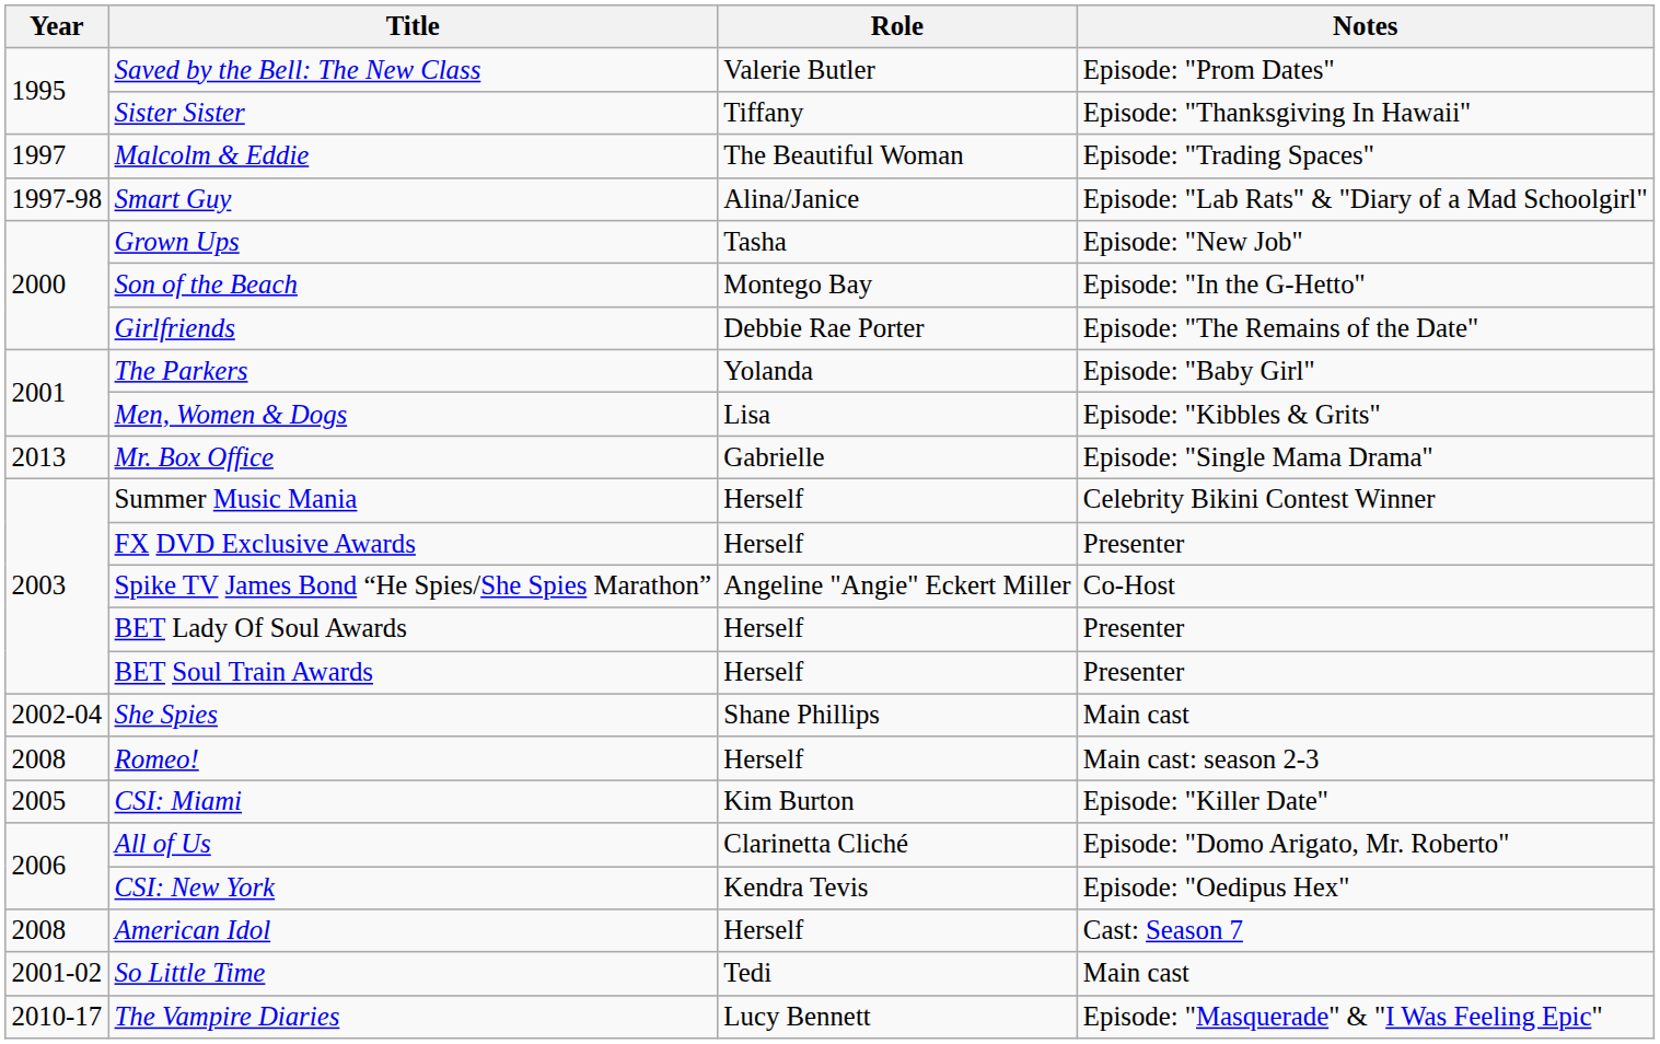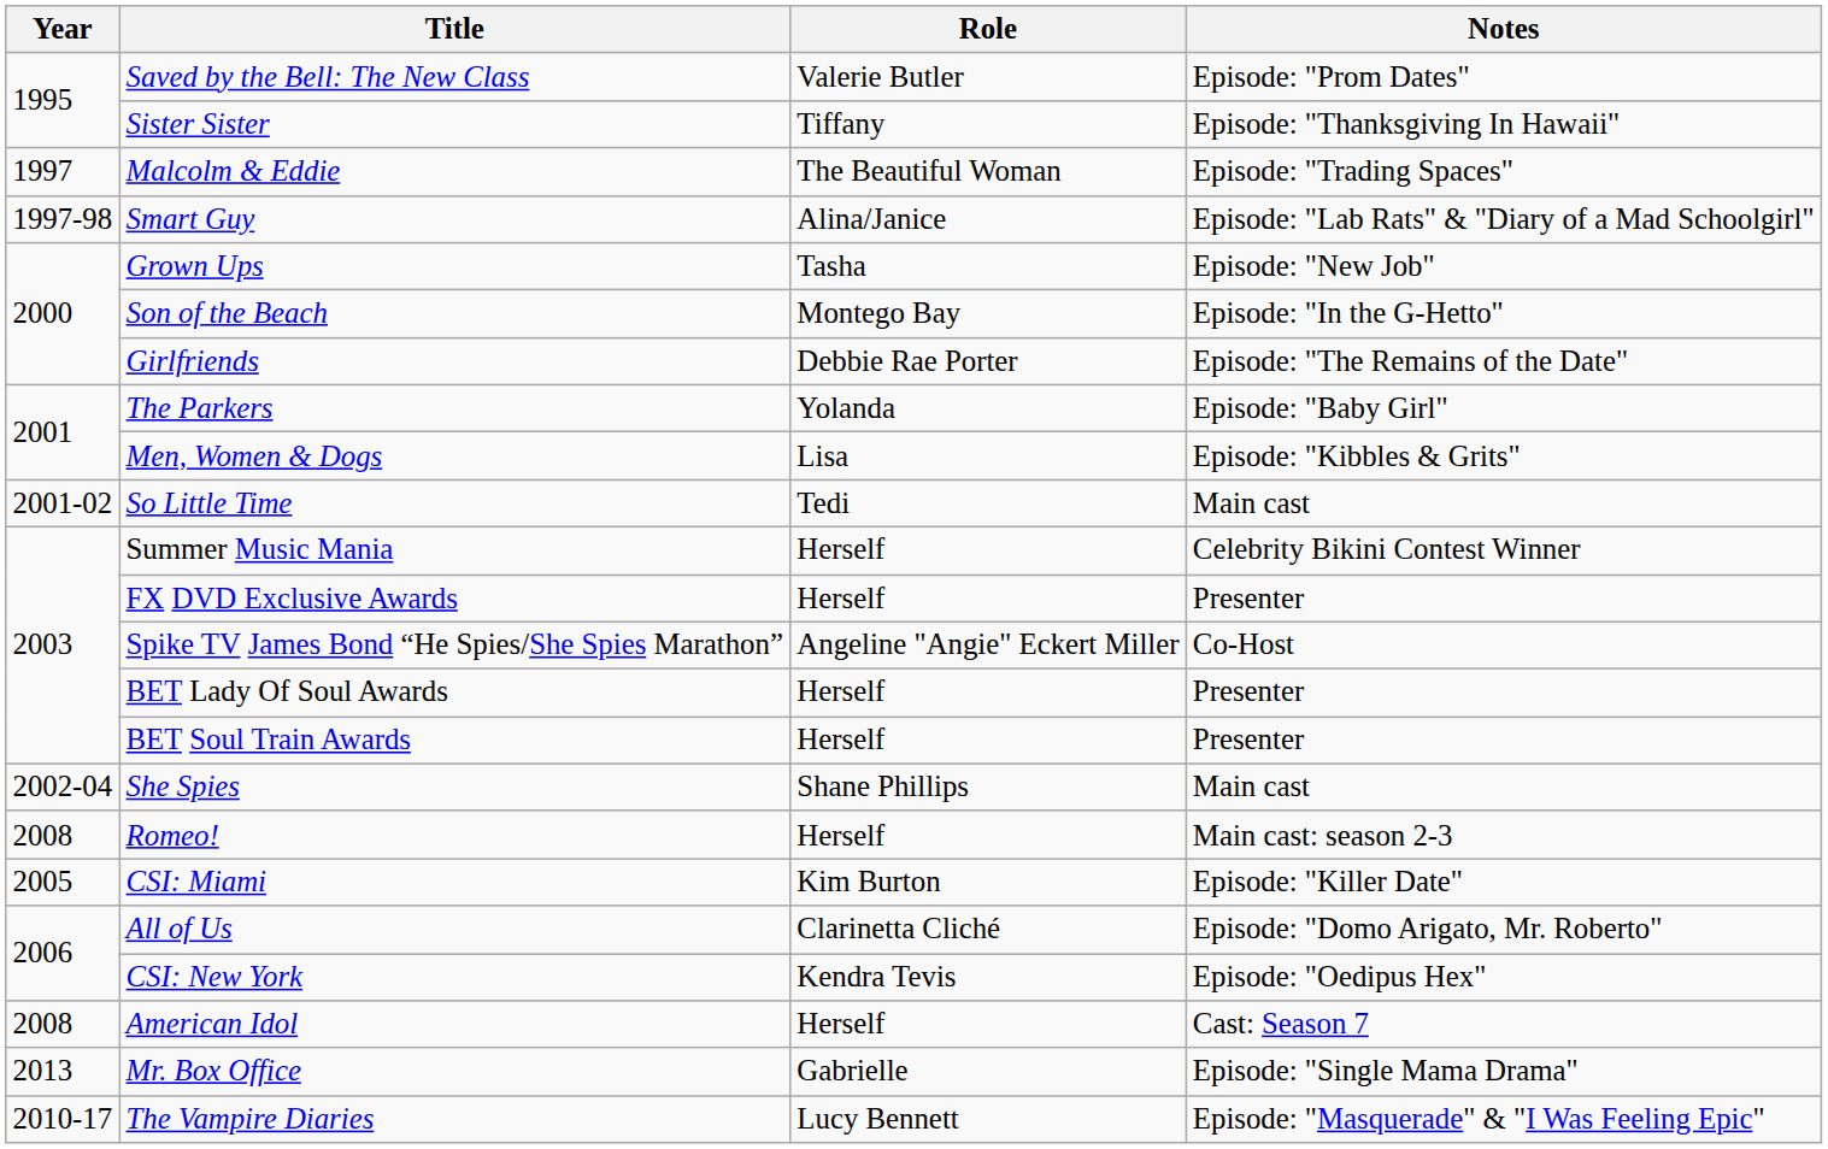 <table class="wikitable sortable">
 <tr>
 <th>Year</th>
 <th>Title</th>
 <th>Role</th>
 <th class="unsortable">Notes</th>
 </tr>
 <tr>
 <td rowspan=2>1995</td>
 <td><em><a href='#'>Saved by the Bell: The New Class</a></em></td>
 <td>Valerie Butler</td>
 <td>Episode: "Prom Dates"</td>
 </tr>
 <tr>
 <td><em><a href='#'>Sister Sister</a></em></td>
 <td>Tiffany</td>
 <td>Episode: "Thanksgiving In Hawaii"</td>
 </tr>
 <tr>
 <td>1997</td>
 <td><em><a href='#'>Malcolm & Eddie</a></em></td>
 <td>The Beautiful Woman</td>
 <td>Episode: "Trading Spaces"</td>
 </tr>
 <tr>
 <td>1997-98</td>
 <td><em><a href='#'>Smart Guy</a></em></td>
 <td>Alina/Janice</td>
 <td>Episode: "Lab Rats" & "Diary of a Mad Schoolgirl"</td>
 </tr>
 <tr>
 <td rowspan=3>2000</td>
 <td><em><a href='#'>Grown Ups</a></em></td>
 <td>Tasha</td>
 <td>Episode: "New Job"</td>
 </tr>
 <tr>
 <td><em><a href='#'>Son of the Beach</a></em></td>
 <td>Montego Bay</td>
 <td>Episode: "In the G-Hetto"</td>
 </tr>
 <tr>
 <td><em><a href='#'>Girlfriends</a></em></td>
 <td>Debbie Rae Porter</td>
 <td>Episode: "The Remains of the Date"</td>
 </tr>
 <tr>
 <td rowspan=2>2001</td>
 <td><em><a href='#'>The Parkers</a></em></td>
 <td>Yolanda</td>
 <td>Episode: "Baby Girl"</td>
 </tr>
 <tr>
 <td><em><a href='#'>Men, Women & Dogs</a></em></td>
 <td>Lisa</td>
 <td>Episode: "Kibbles & Grits"</td>
 </tr>
 <tr>
-<td>2013</td>
-<td><em><a href='#'>Mr. Box Office</a></em></td>
-<td>Gabrielle</td>
-<td>Episode: "Single Mama Drama"</td>
+<td>2001-02</td>
+<td><em><a href='#'>So Little Time</a></em></td>
+<td>Tedi</td>
+<td>Main cast</td>
 </tr>
 <tr>
 <td rowspan=5>2003</td>
 <td>Summer <a href='#'>Music Mania</a></td>
 <td>Herself</td>
 <td>Celebrity Bikini Contest Winner </td>
 </tr>
 <tr>
 <td><a href='#'>FX</a> <a href='#'>DVD Exclusive Awards</a></td>
 <td>Herself</td>
 <td>Presenter</td>
 </tr>
 <tr>
 <td><a href='#'>Spike TV</a> <a href='#'>James Bond</a> “He Spies/<a href='#'>She Spies</a> Marathon”</td>
 <td>Angeline "Angie" Eckert Miller</td>
 <td>Co-Host </td>
 </tr>
 <tr>
 <td><a href='#'>BET</a> Lady Of Soul Awards</td>
 <td>Herself</td>
 <td>Presenter</td>
 </tr>
 <tr>
 <td><a href='#'>BET</a> <a href='#'>Soul Train Awards</a></td>
 <td>Herself</td>
 <td>Presenter </td>
 </tr>
 <tr>
 <td>2002-04</td>
 <td><em><a href='#'>She Spies</a></em></td>
 <td>Shane Phillips</td>
 <td>Main cast</td>
 </tr>
 <tr>
 <td>2008</td>
 <td><em><a href='#'>Romeo!</a></em></td>
 <td>Herself</td>
 <td>Main cast: season 2-3</td>
 </tr>
 <tr>
 <td>2005</td>
 <td><em><a href='#'>CSI: Miami</a></em></td>
 <td>Kim Burton</td>
 <td>Episode: "Killer Date"</td>
 </tr>
 <tr>
 <td rowspan=2>2006</td>
 <td><em><a href='#'>All of Us</a></em></td>
 <td>Clarinetta Cliché</td>
 <td>Episode: "Domo Arigato, Mr. Roberto"</td>
 </tr>
 <tr>
 <td><em><a href='#'>CSI: New York</a></em></td>
 <td>Kendra Tevis</td>
 <td>Episode: "Oedipus Hex"</td>
 </tr>
 <tr>
 <td>2008</td>
 <td><em><a href='#'>American Idol</a></em></td>
 <td>Herself</td>
 <td>Cast: <a href='#'>Season 7</a></td>
 </tr>
 <tr>
-<td>2001-02</td>
-<td><em><a href='#'>So Little Time</a></em></td>
-<td>Tedi</td>
-<td>Main cast</td>
+<td>2013</td>
+<td><em><a href='#'>Mr. Box Office</a></em></td>
+<td>Gabrielle</td>
+<td>Episode: "Single Mama Drama"</td>
 </tr>
 <tr>
 <td>2010-17</td>
 <td><em><a href='#'>The Vampire Diaries</a></em></td>
 <td>Lucy Bennett</td>
 <td>Episode: "<a href='#'>Masquerade</a>" & "<a href='#'>I Was Feeling Epic</a>"</td>
 </tr>
 </table>
